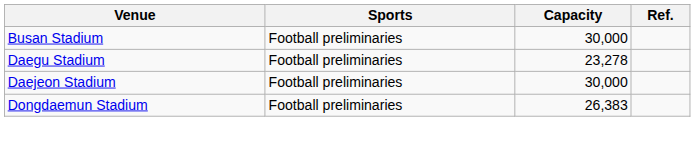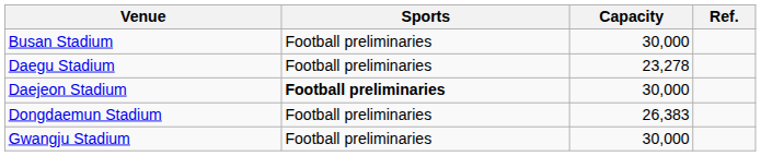 <table class="wikitable sortable" width=780px>
 <tr>
 <th>Venue</th>
 <th>Sports</th>
 <th>Capacity</th>
 <th class="unsortable">Ref.</th>
 </tr>
 <tr>
 <td><a href='#'>Busan Stadium</a></td>
 <td>Football preliminaries</td>
 <td align="right">30,000</td>
 <td align=center></td>
 </tr>
 <tr>
 <td><a href='#'>Daegu Stadium</a></td>
 <td>Football preliminaries</td>
 <td align="right">23,278</td>
 <td align=center></td>
 </tr>
 <tr>
 <td><a href='#'>Daejeon Stadium</a></td>
-<td>Football preliminaries</td>
+<td><strong>Football preliminaries</strong></td>
 <td align="right">30,000</td>
 <td align=center></td>
 </tr>
 <tr>
 <td><a href='#'>Dongdaemun Stadium</a></td>
 <td>Football preliminaries</td>
 <td align="right">26,383</td>
 <td align=center></td>
 </tr>
+<tr>
+<td><a href='#'>Gwangju Stadium</a></td>
+<td>Football preliminaries</td>
+<td align="right">30,000</td>
+<td align=center></td>
+</tr>
 </table>
